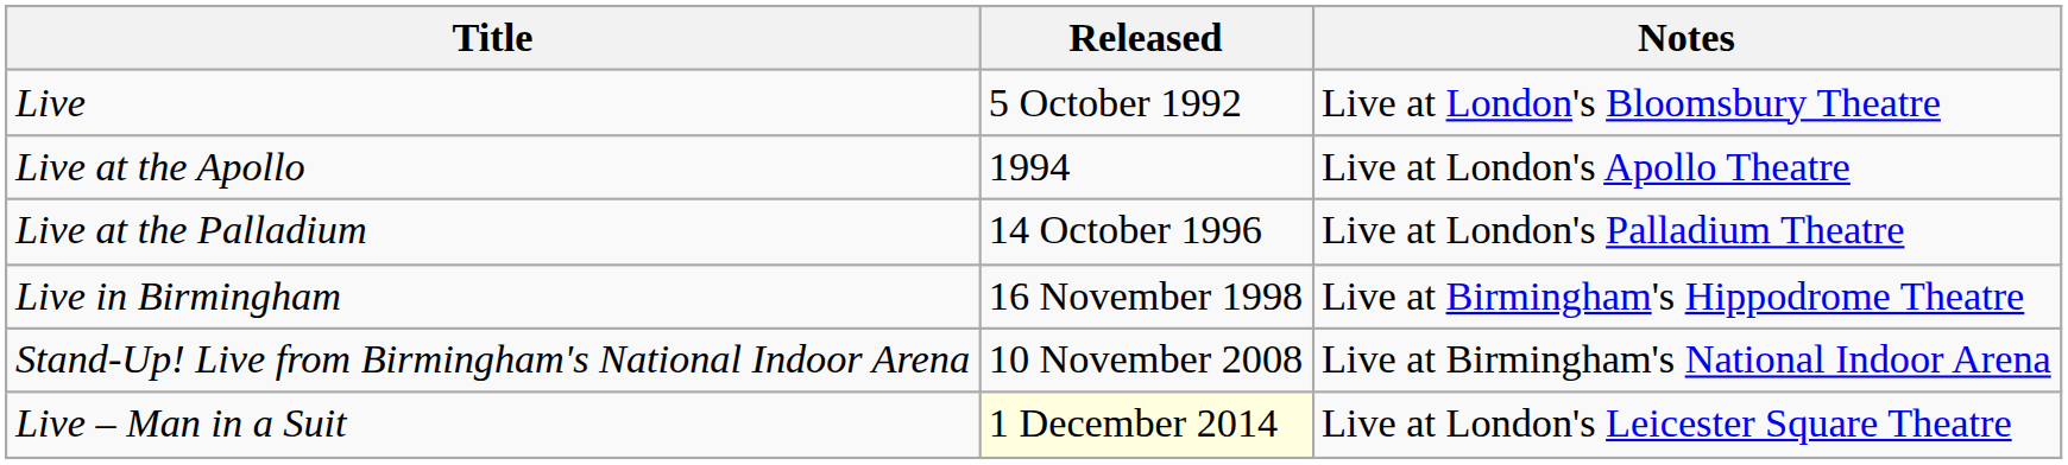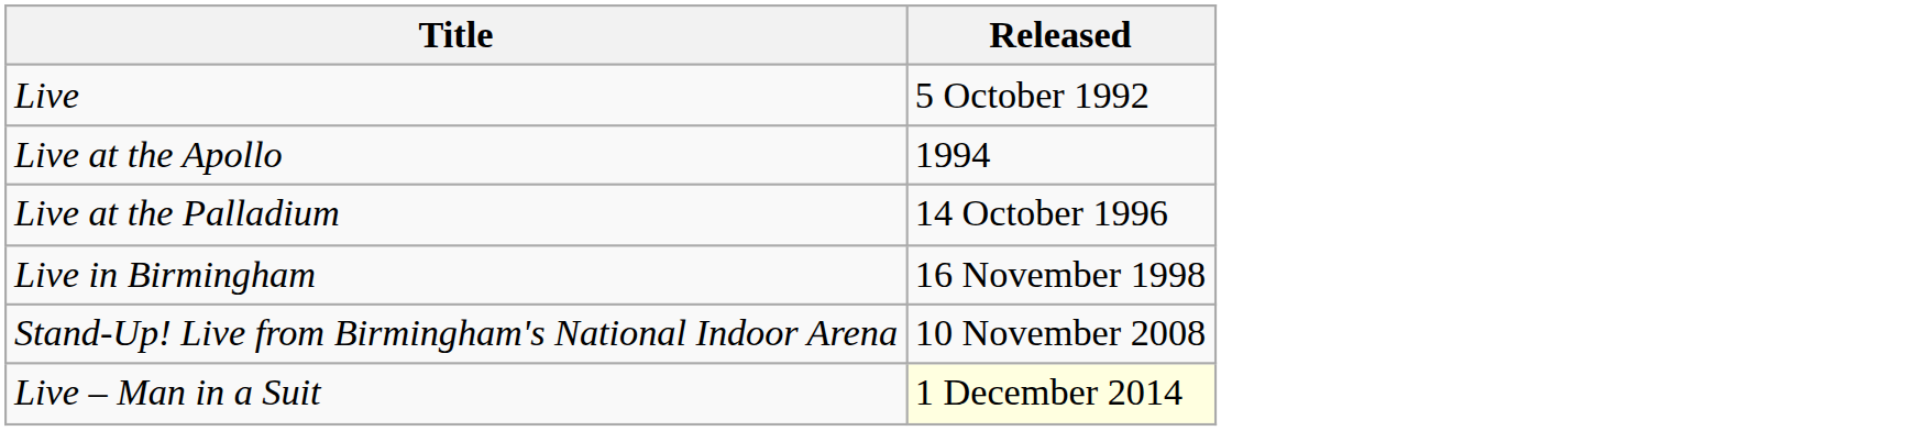 <table class="wikitable">
 <tr>
 <th>Title</th>
 <th>Released</th>
-<th>Notes</th>
 </tr>
 <tr>
 <td><em>Live</em></td>
 <td>5 October 1992</td>
-<td>Live at <a href='#'>London</a>'s <a href='#'>Bloomsbury Theatre</a></td>
 </tr>
 <tr>
 <td><em>Live at the Apollo</em></td>
 <td>1994</td>
-<td>Live at London's <a href='#'>Apollo Theatre</a></td>
 </tr>
 <tr>
 <td><em>Live at the Palladium</em></td>
 <td>14 October 1996</td>
-<td>Live at London's <a href='#'>Palladium Theatre</a></td>
 </tr>
 <tr>
 <td><em>Live in Birmingham</em></td>
 <td>16 November 1998</td>
-<td>Live at <a href='#'>Birmingham</a>'s <a href='#'>Hippodrome Theatre</a></td>
 </tr>
 <tr>
 <td><em>Stand-Up! Live from Birmingham's National Indoor Arena</em></td>
 <td>10 November 2008</td>
-<td>Live at Birmingham's <a href='#'>National Indoor Arena</a></td>
 </tr>
 <tr>
 <td><em>Live – Man in a Suit</em></td>
 <td style="background: lightyellow;">1 December 2014</td>
-<td>Live at London's <a href='#'>Leicester Square Theatre</a></td>
 </tr>
 </table>
